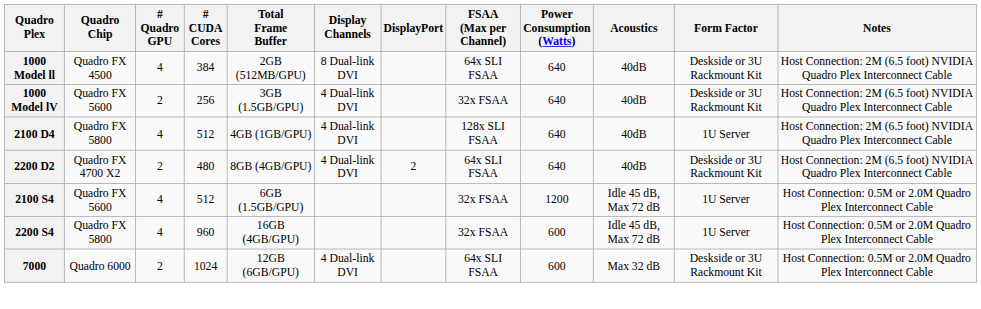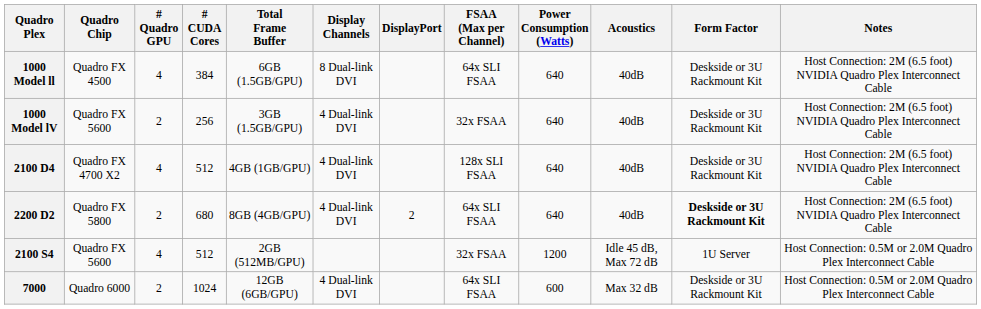 <table class="wikitable" style="font-size: 90%; text-align: center; width: 95%;">
 <tr>
 <th>Quadro <br>Plex</th>
 <th>Quadro <br>Chip</th>
 <th># Quadro<br> GPU</th>
 <th># CUDA<br> Cores</th>
 <th>Total<br> Frame<br> Buffer</th>
 <th>Display<br> Channels</th>
 <th>DisplayPort</th>
 <th>FSAA<br> (Max per Channel)</th>
 <th>Power<br> Consumption<br> (<a href='#'>Watts</a>)</th>
 <th>Acoustics</th>
 <th>Form Factor</th>
 <th>Notes</th>
 </tr>
 <tr>
 <th>1000 Model ll</th>
 <td>Quadro FX 4500</td>
 <td>4</td>
 <td>384</td>
-<td>2GB (512MB/GPU)</td>
+<td>6GB (1.5GB/GPU)</td>
 <td>8 Dual-link DVI</td>
 <td></td>
 <td>64x SLI FSAA</td>
 <td>640</td>
 <td>40dB</td>
 <td>Deskside or 3U Rackmount Kit</td>
 <td>Host Connection: 2M (6.5 foot) NVIDIA Quadro Plex Interconnect Cable</td>
 </tr>
 <tr>
 <th>1000 Model lV</th>
 <td>Quadro FX 5600</td>
 <td>2</td>
 <td>256</td>
 <td>3GB (1.5GB/GPU)</td>
 <td>4 Dual-link DVI</td>
 <td></td>
 <td>32x FSAA</td>
 <td>640</td>
 <td>40dB</td>
 <td>Deskside or 3U Rackmount Kit</td>
 <td>Host Connection: 2M (6.5 foot) NVIDIA Quadro Plex Interconnect Cable</td>
 </tr>
 <tr>
 <th>2100 D4</th>
-<td>Quadro FX 5800</td>
+<td>Quadro FX 4700 X2</td>
 <td>4</td>
 <td>512</td>
 <td>4GB (1GB/GPU)</td>
 <td>4 Dual-link DVI</td>
 <td></td>
 <td>128x SLI FSAA</td>
 <td>640</td>
 <td>40dB</td>
-<td>1U Server</td>
+<td>Deskside or 3U Rackmount Kit</td>
 <td>Host Connection: 2M (6.5 foot) NVIDIA Quadro Plex Interconnect Cable</td>
 </tr>
 <tr>
 <th>2200 D2</th>
-<td>Quadro FX 4700 X2</td>
+<td>Quadro FX 5800</td>
 <td>2</td>
-<td>480</td>
+<td>680</td>
 <td>8GB (4GB/GPU)</td>
 <td>4 Dual-link DVI</td>
 <td>2</td>
 <td>64x SLI FSAA</td>
 <td>640</td>
 <td>40dB</td>
-<td>Deskside or 3U Rackmount Kit</td>
+<td><strong>Deskside or 3U Rackmount Kit</strong></td>
 <td>Host Connection: 2M (6.5 foot) NVIDIA Quadro Plex Interconnect Cable</td>
 </tr>
 <tr>
 <th>2100 S4</th>
 <td>Quadro FX 5600</td>
 <td>4</td>
 <td>512</td>
-<td>6GB (1.5GB/GPU)</td>
+<td>2GB (512MB/GPU)</td>
 <td></td>
 <td></td>
 <td>32x FSAA</td>
 <td>1200</td>
-<td>Idle 45 dB, Max 72 dB</td>
-<td>1U Server</td>
-<td>Host Connection: 0.5M or 2.0M Quadro Plex Interconnect Cable</td>
-</tr>
-<tr>
-<th>2200 S4</th>
-<td>Quadro FX 5800</td>
-<td>4</td>
-<td>960</td>
-<td>16GB (4GB/GPU)</td>
-<td></td>
-<td></td>
-<td>32x FSAA</td>
-<td>600</td>
 <td>Idle 45 dB, Max 72 dB</td>
 <td>1U Server</td>
 <td>Host Connection: 0.5M or 2.0M Quadro Plex Interconnect Cable</td>
 </tr>
 <tr>
 <th>7000</th>
 <td>Quadro 6000</td>
 <td>2</td>
 <td>1024</td>
 <td>12GB (6GB/GPU)</td>
 <td>4 Dual-link DVI</td>
 <td></td>
 <td>64x SLI FSAA</td>
 <td>600</td>
 <td>Max 32 dB</td>
 <td>Deskside or 3U Rackmount Kit</td>
 <td>Host Connection: 0.5M or 2.0M Quadro Plex Interconnect Cable</td>
 </tr>
 </table>
